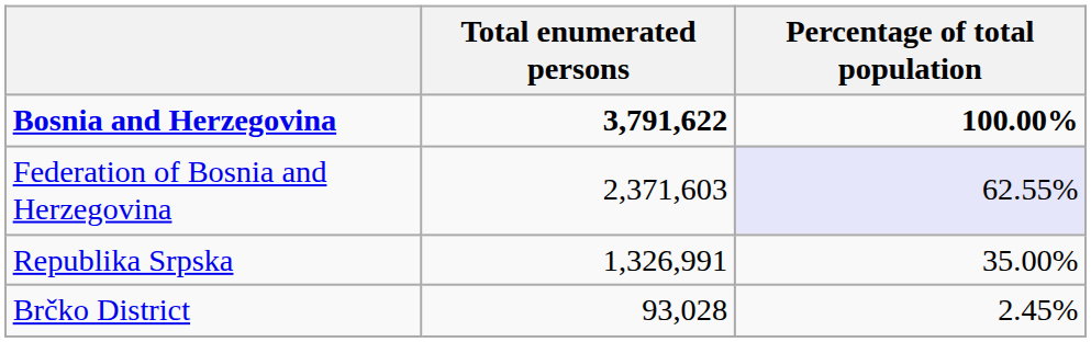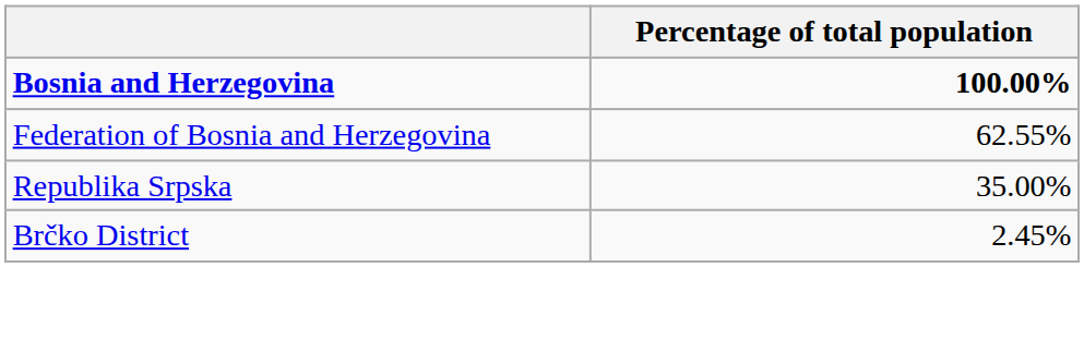 <table class="wikitable" style="float:left; width:500px; font-size: 90%;">
 <tr>
 <th></th>
-<th>Total enumerated persons</th>
 <th>Percentage of total population</th>
 </tr>
 <tr>
 <td><strong><a href='#'>Bosnia and Herzegovina</a></strong></td>
-<td align="right"><strong>3,791,622</strong></td>
 <td align="right"><strong>100.00%</strong></td>
 </tr>
 <tr>
 <td><a href='#'>Federation of Bosnia and Herzegovina</a></td>
-<td align="right">2,371,603</td>
-<td align="right" style="background: lavender;">62.55%</td>
+<td align="right">62.55%</td>
 </tr>
 <tr>
 <td><a href='#'>Republika Srpska</a></td>
-<td align="right">1,326,991</td>
 <td align="right">35.00%</td>
 </tr>
 <tr>
 <td><a href='#'>Brčko District</a></td>
-<td align="right">93,028</td>
 <td align="right">2.45%</td>
 </tr>
 </table>
